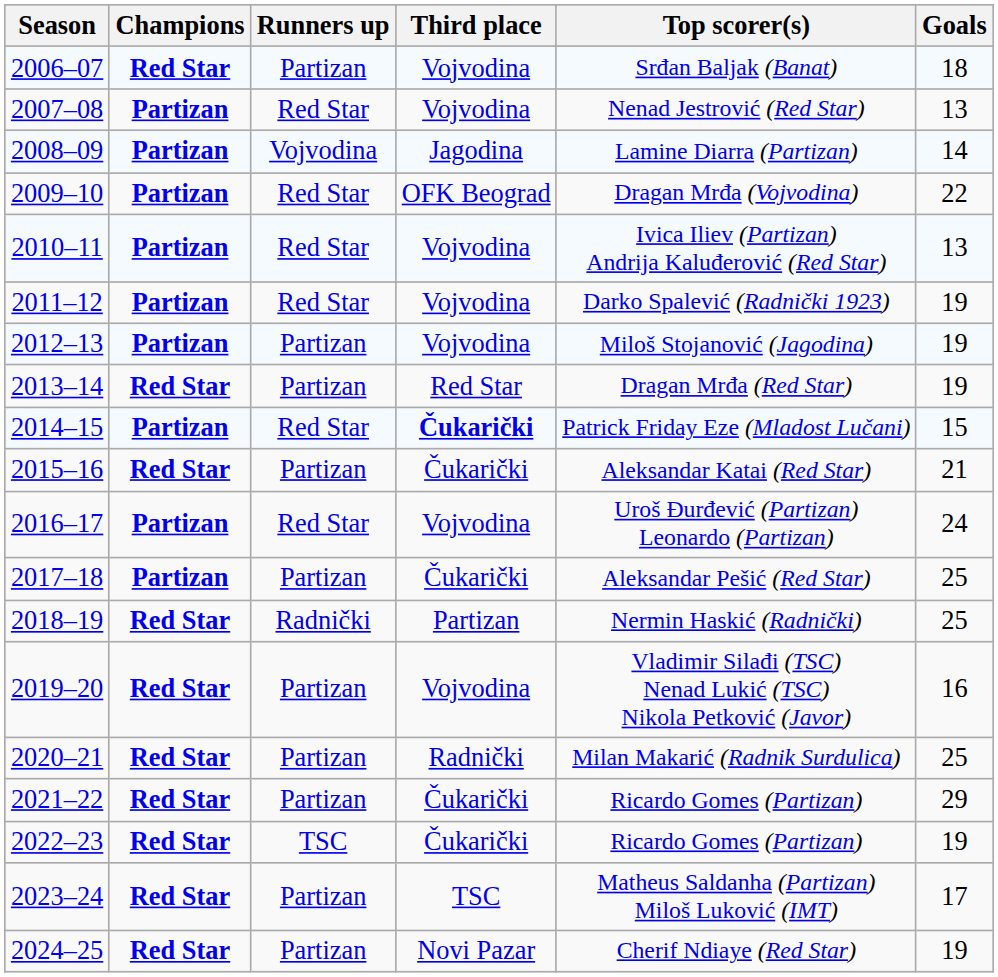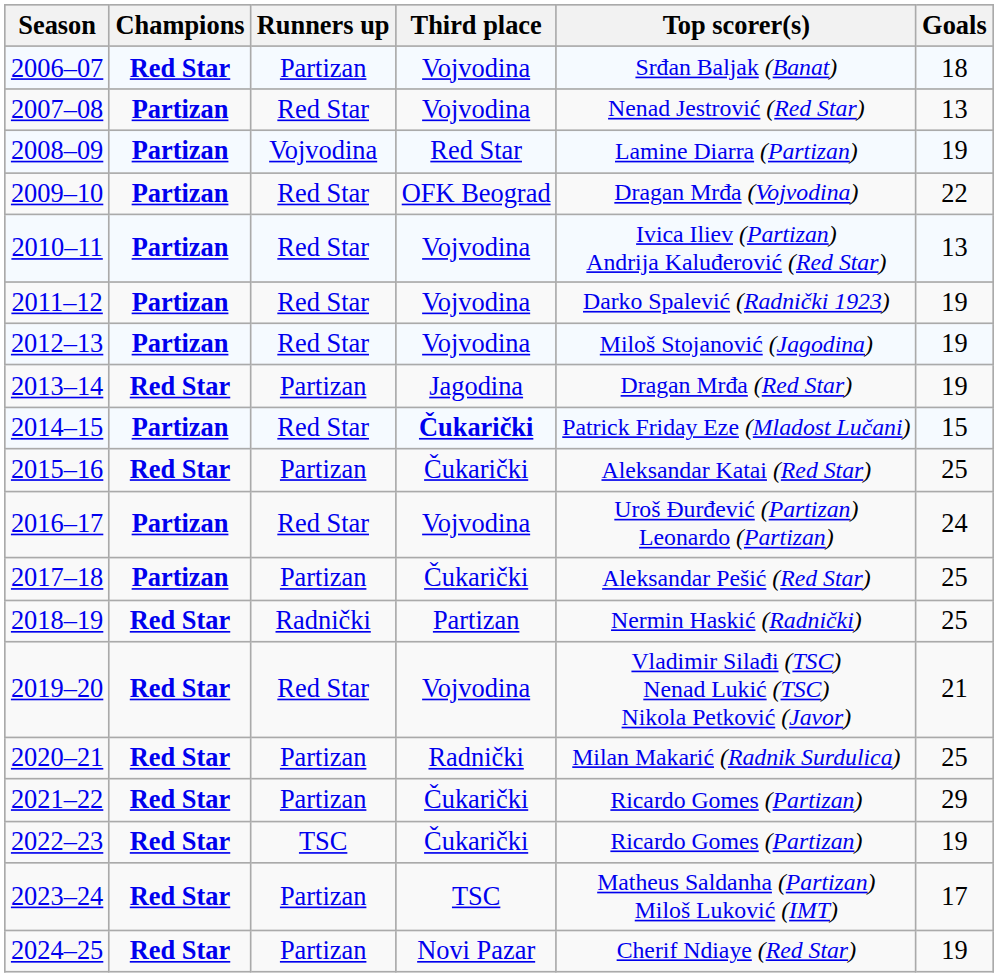 <table class="wikitable sortable" style="text-align: center;">
 <tr>
 <th>Season</th>
 <th>Champions</th>
 <th>Runners up</th>
 <th>Third place</th>
 <th>Top scorer(s)</th>
 <th>Goals</th>
 </tr>
 <tr bgcolor=#F5FAFF>
 <td><a href='#'>2006–07</a></td>
 <td><strong><a href='#'>Red Star</a></strong></td>
 <td><a href='#'>Partizan</a></td>
 <td><a href='#'>Vojvodina</a></td>
 <td style="font-size: 90%;"> <a href='#'>Srđan Baljak</a> <em>(<a href='#'>Banat</a>)</em></td>
 <td>18</td>
 </tr>
 <tr>
 <td><a href='#'>2007–08</a></td>
 <td><strong><a href='#'>Partizan</a></strong></td>
 <td><a href='#'>Red Star</a></td>
 <td><a href='#'>Vojvodina</a></td>
 <td style="font-size: 90%;"> <a href='#'>Nenad Jestrović</a> <em>(<a href='#'>Red Star</a>)</em></td>
 <td>13</td>
 </tr>
 <tr bgcolor=#F5FAFF>
 <td><a href='#'>2008–09</a></td>
 <td><strong><a href='#'>Partizan</a></strong></td>
 <td><a href='#'>Vojvodina</a></td>
-<td><a href='#'>Jagodina</a></td>
+<td><a href='#'>Red Star</a></td>
 <td style="font-size: 90%;"> <a href='#'>Lamine Diarra</a> <em>(<a href='#'>Partizan</a>)</em></td>
-<td>14</td>
+<td>19</td>
 </tr>
 <tr>
 <td><a href='#'>2009–10</a></td>
 <td><strong><a href='#'>Partizan</a></strong></td>
 <td><a href='#'>Red Star</a></td>
 <td><a href='#'>OFK Beograd</a></td>
 <td style="font-size: 90%;"> <a href='#'>Dragan Mrđa</a> <em> (<a href='#'>Vojvodina</a>)</em></td>
 <td>22</td>
 </tr>
 <tr bgcolor=#F5FAFF>
 <td><a href='#'>2010–11</a></td>
 <td><strong><a href='#'>Partizan</a></strong></td>
 <td><a href='#'>Red Star</a></td>
 <td><a href='#'>Vojvodina</a></td>
 <td style="font-size: 90%;"> <a href='#'>Ivica Iliev</a> <em> (<a href='#'>Partizan</a>)</em><br> <a href='#'>Andrija Kaluđerović</a> <em> (<a href='#'>Red Star</a>)</em></td>
 <td>13</td>
 </tr>
 <tr>
 <td><a href='#'>2011–12</a></td>
 <td><strong><a href='#'>Partizan</a></strong></td>
 <td><a href='#'>Red Star</a></td>
 <td><a href='#'>Vojvodina</a></td>
 <td style="font-size: 90%;"> <a href='#'>Darko Spalević</a> <em>(<a href='#'>Radnički 1923</a>)</em></td>
 <td>19</td>
 </tr>
 <tr bgcolor=#F5FAFF>
 <td><a href='#'>2012–13</a></td>
 <td><strong><a href='#'>Partizan</a></strong></td>
-<td><a href='#'>Partizan</a></td>
+<td><a href='#'>Red Star</a></td>
 <td><a href='#'>Vojvodina</a></td>
 <td style="font-size: 90%;"> <a href='#'>Miloš Stojanović</a> <em> (<a href='#'>Jagodina</a>)</em></td>
 <td>19</td>
 </tr>
 <tr>
 <td><a href='#'>2013–14</a></td>
 <td><strong><a href='#'>Red Star</a></strong></td>
 <td><a href='#'>Partizan</a></td>
-<td><a href='#'>Red Star</a></td>
+<td><a href='#'>Jagodina</a></td>
 <td style="font-size: 90%;"> <a href='#'>Dragan Mrđa</a> <em> (<a href='#'>Red Star</a>)</em></td>
 <td>19</td>
 </tr>
 <tr bgcolor=#F5FAFF>
 <td><a href='#'>2014–15</a></td>
 <td><strong><a href='#'>Partizan</a></strong></td>
 <td><a href='#'>Red Star</a></td>
 <td><strong><a href='#'>Čukarički</a></strong></td>
 <td style="font-size: 90%;"> <a href='#'>Patrick Friday Eze</a> <em> (<a href='#'>Mladost Lučani</a>)</em></td>
 <td>15</td>
 </tr>
 <tr>
 <td><a href='#'>2015–16</a></td>
 <td><strong><a href='#'>Red Star</a></strong></td>
 <td><a href='#'>Partizan</a></td>
 <td><a href='#'>Čukarički</a></td>
 <td style="font-size: 90%;"> <a href='#'>Aleksandar Katai</a> <em> (<a href='#'>Red Star</a>)</em></td>
-<td>21</td>
+<td>25</td>
 </tr>
 <tr>
 <td><a href='#'>2016–17</a></td>
 <td><strong><a href='#'>Partizan</a></strong></td>
 <td><a href='#'>Red Star</a></td>
 <td><a href='#'>Vojvodina</a></td>
 <td style="font-size: 90%;"> <a href='#'>Uroš Đurđević</a> <em> (<a href='#'>Partizan</a>)</em><br> <a href='#'>Leonardo</a> <em> (<a href='#'>Partizan</a>)</em></td>
 <td>24</td>
 </tr>
 <tr>
 <td><a href='#'>2017–18</a></td>
 <td><strong><a href='#'>Partizan</a></strong></td>
 <td><a href='#'>Partizan</a></td>
 <td><a href='#'>Čukarički</a></td>
 <td style="font-size: 90%;"> <a href='#'>Aleksandar Pešić</a> <em> (<a href='#'>Red Star</a>)</em></td>
 <td>25</td>
 </tr>
 <tr>
 <td><a href='#'>2018–19</a></td>
 <td><strong><a href='#'>Red Star</a></strong></td>
 <td><a href='#'>Radnički</a></td>
 <td><a href='#'>Partizan</a></td>
 <td style="font-size: 90%;"> <a href='#'>Nermin Haskić</a> <em> (<a href='#'>Radnički</a>)</em></td>
 <td>25</td>
 </tr>
 <tr>
 <td><a href='#'>2019–20</a></td>
 <td><strong><a href='#'>Red Star</a></strong></td>
-<td><a href='#'>Partizan</a></td>
+<td><a href='#'>Red Star</a></td>
 <td><a href='#'>Vojvodina</a></td>
 <td style="font-size: 90%;"> <a href='#'>Vladimir Silađi</a> <em> (<a href='#'>TSC</a>)</em><br> <a href='#'>Nenad Lukić</a> <em> (<a href='#'>TSC</a>)</em><br> <a href='#'>Nikola Petković</a> <em> (<a href='#'>Javor</a>)</em></td>
-<td>16</td>
+<td>21</td>
 </tr>
 <tr>
 <td><a href='#'>2020–21</a></td>
 <td><strong><a href='#'>Red Star</a></strong></td>
 <td><a href='#'>Partizan</a></td>
 <td><a href='#'>Radnički</a></td>
 <td style="font-size: 90%;"> <a href='#'>Milan Makarić</a> <em> (<a href='#'>Radnik Surdulica</a>)</em></td>
 <td>25</td>
 </tr>
 <tr>
 <td><a href='#'>2021–22</a></td>
 <td><strong><a href='#'>Red Star</a></strong></td>
 <td><a href='#'>Partizan</a></td>
 <td><a href='#'>Čukarički</a></td>
 <td style="font-size: 90%;"> <a href='#'>Ricardo Gomes</a> <em> (<a href='#'>Partizan</a>)</em></td>
 <td>29</td>
 </tr>
 <tr>
 <td><a href='#'>2022–23</a></td>
 <td><strong><a href='#'>Red Star</a></strong></td>
 <td><a href='#'>TSC</a></td>
 <td><a href='#'>Čukarički</a></td>
 <td style="font-size: 90%;"> <a href='#'>Ricardo Gomes</a> <em> (<a href='#'>Partizan</a>)</em></td>
 <td>19</td>
 </tr>
 <tr>
 <td><a href='#'>2023–24</a></td>
 <td><strong><a href='#'>Red Star</a></strong></td>
 <td><a href='#'>Partizan</a></td>
 <td><a href='#'>TSC</a></td>
 <td style="font-size: 90%;"> <a href='#'>Matheus Saldanha</a> <em> (<a href='#'>Partizan</a>)</em><br> <a href='#'>Miloš Luković</a> <em> (<a href='#'>IMT</a>)</em></td>
 <td>17</td>
 </tr>
 <tr>
 <td><a href='#'>2024–25</a></td>
 <td><strong><a href='#'>Red Star</a></strong></td>
 <td><a href='#'>Partizan</a></td>
 <td><a href='#'>Novi Pazar</a></td>
 <td style="font-size: 90%;"> <a href='#'>Cherif Ndiaye</a> <em> (<a href='#'>Red Star</a>)</em></td>
 <td>19</td>
 </tr>
 </table>
